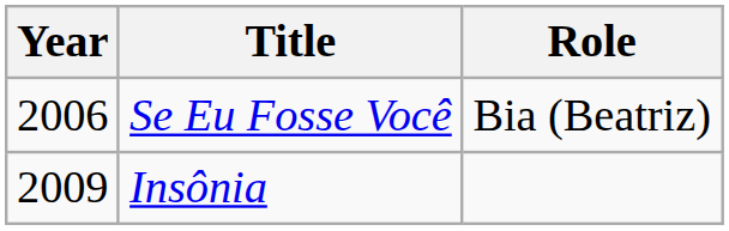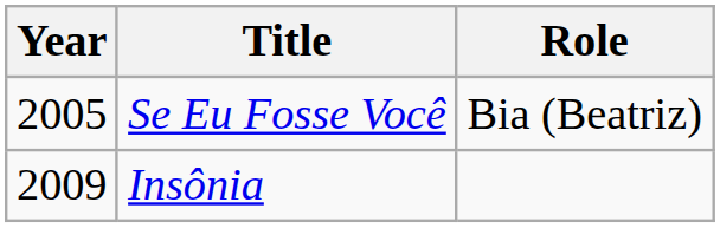 <table class="wikitable">
 <tr>
 <th>Year</th>
 <th>Title</th>
 <th>Role</th>
 </tr>
 <tr>
-<td>2006</td>
+<td>2005</td>
 <td><em><a href='#'>Se Eu Fosse Você</a></em></td>
 <td>Bia (Beatriz)</td>
 </tr>
 <tr>
 <td>2009</td>
 <td><em><a href='#'>Insônia</a></em></td>
 <td></td>
 </tr>
 </table>
